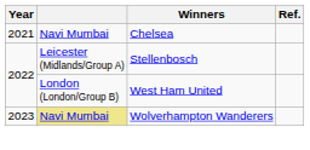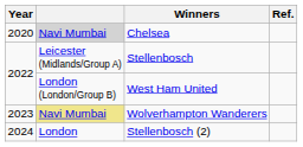 <table class="wikitable" style="text-align: left;">
 <tr>
 <th>Year</th>
 <th></th>
 <th>Winners</th>
 <th>Ref.</th>
 </tr>
 <tr>
-<td>2021</td>
-<td> <a href='#'>Navi Mumbai</a></td>
+<td>2020</td>
+<td style="background: lightgrey;"> <a href='#'>Navi Mumbai</a></td>
 <td> <a href='#'>Chelsea</a></td>
 <td></td>
 </tr>
 <tr>
 <td rowspan="2">2022</td>
 <td> <a href='#'>Leicester</a><br><small>(Midlands/Group A)</small></td>
 <td> <a href='#'>Stellenbosch</a></td>
 <td></td>
 </tr>
 <tr>
 <td> <a href='#'>London</a><br><small>(London/Group B)</small></td>
 <td> <a href='#'>West Ham United</a></td>
 <td></td>
 </tr>
 <tr>
 <td>2023</td>
 <td style="background: khaki;"> <a href='#'>Navi Mumbai</a></td>
 <td> <a href='#'>Wolverhampton Wanderers</a></td>
 <td></td>
 </tr>
+<tr>
+<td>2024</td>
+<td> <a href='#'>London</a></td>
+<td> <a href='#'>Stellenbosch</a> (2)</td>
+<td></td>
+</tr>
 </table>
